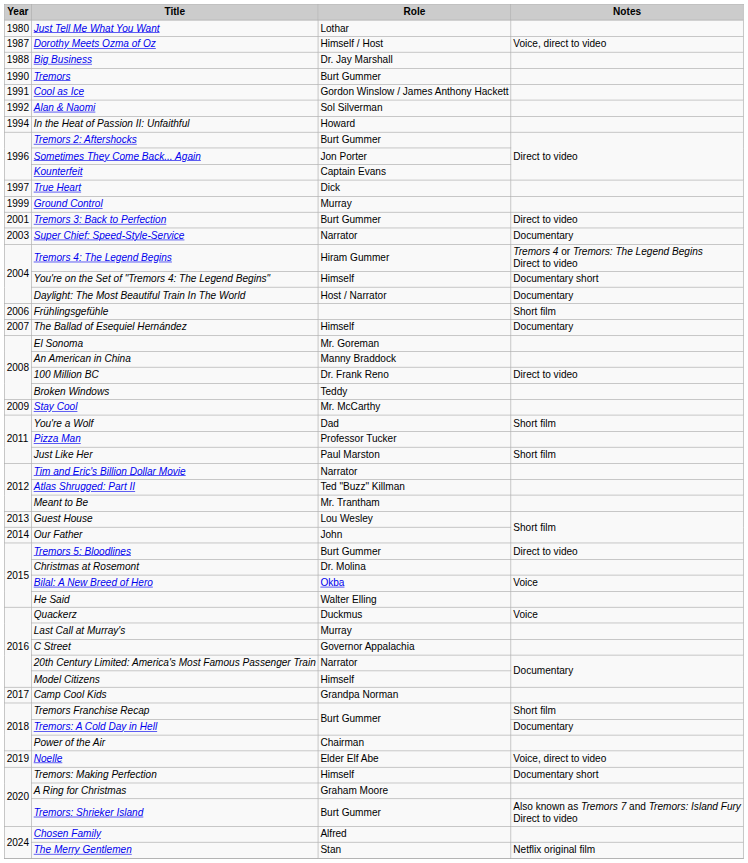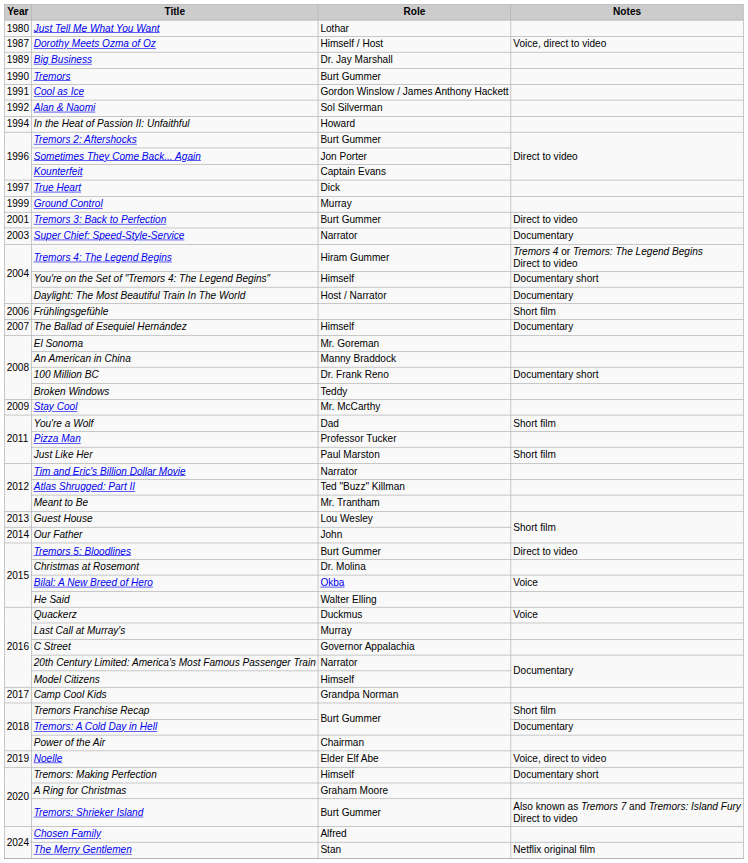 <table class="wikitable">
 <tr>
 <th style="background: #CCCCCC;">Year</th>
 <th style="background: #CCCCCC;">Title</th>
 <th style="background: #CCCCCC;">Role</th>
 <th style="background: #CCCCCC;">Notes</th>
 </tr>
 <tr>
 <td>1980</td>
 <td><em><a href='#'>Just Tell Me What You Want</a></em></td>
 <td>Lothar</td>
 <td></td>
 </tr>
 <tr>
 <td>1987</td>
 <td><em><a href='#'>Dorothy Meets Ozma of Oz</a></em></td>
 <td>Himself / Host</td>
 <td>Voice, direct to video</td>
 </tr>
 <tr>
-<td>1988</td>
+<td>1989</td>
 <td><em><a href='#'>Big Business</a></em></td>
 <td>Dr. Jay Marshall</td>
 <td></td>
 </tr>
 <tr>
 <td>1990</td>
 <td><em><a href='#'>Tremors</a></em></td>
 <td>Burt Gummer</td>
 <td></td>
 </tr>
 <tr>
 <td>1991</td>
 <td><em><a href='#'>Cool as Ice</a></em></td>
 <td>Gordon Winslow / James Anthony Hackett</td>
 <td></td>
 </tr>
 <tr>
 <td>1992</td>
 <td><em><a href='#'>Alan & Naomi</a></em></td>
 <td>Sol Silverman</td>
 <td></td>
 </tr>
 <tr>
 <td>1994</td>
 <td><em>In the Heat of Passion II: Unfaithful</em></td>
 <td>Howard</td>
 <td></td>
 </tr>
 <tr>
 <td rowspan=3>1996</td>
 <td><em><a href='#'>Tremors 2: Aftershocks</a></em></td>
 <td>Burt Gummer</td>
 <td rowspan=3>Direct to video</td>
 </tr>
 <tr>
 <td><em><a href='#'>Sometimes They Come Back... Again</a></em></td>
 <td>Jon Porter</td>
 </tr>
 <tr>
 <td><em><a href='#'>Kounterfeit</a></em></td>
 <td>Captain Evans</td>
 </tr>
 <tr>
 <td>1997</td>
 <td><em><a href='#'>True Heart</a></em></td>
 <td>Dick</td>
 <td></td>
 </tr>
 <tr>
 <td>1999</td>
 <td><em><a href='#'>Ground Control</a></em></td>
 <td>Murray</td>
 <td></td>
 </tr>
 <tr>
 <td>2001</td>
 <td><em><a href='#'>Tremors 3: Back to Perfection</a></em></td>
 <td>Burt Gummer</td>
 <td>Direct to video</td>
 </tr>
 <tr>
 <td>2003</td>
 <td><em><a href='#'>Super Chief: Speed-Style-Service</a></em></td>
 <td>Narrator</td>
 <td>Documentary</td>
 </tr>
 <tr>
 <td rowspan=3>2004</td>
 <td><em><a href='#'>Tremors 4: The Legend Begins</a></em></td>
 <td>Hiram Gummer</td>
 <td><em>Tremors 4</em> or <em>Tremors: The Legend Begins</em><br> Direct to video</td>
 </tr>
 <tr>
 <td><em>You're on the Set of "Tremors 4: The Legend Begins"</em></td>
 <td>Himself</td>
 <td>Documentary short</td>
 </tr>
 <tr>
 <td><em>Daylight: The Most Beautiful Train In The World</em></td>
 <td>Host / Narrator</td>
 <td>Documentary</td>
 </tr>
 <tr>
 <td>2006</td>
 <td><em>Frühlingsgefühle</em></td>
 <td></td>
 <td>Short film</td>
 </tr>
 <tr>
 <td>2007</td>
 <td><em>The Ballad of Esequiel Hernández</em></td>
 <td>Himself</td>
 <td>Documentary</td>
 </tr>
 <tr>
 <td rowspan=4>2008</td>
 <td><em>El Sonoma</em></td>
 <td>Mr. Goreman</td>
 <td></td>
 </tr>
 <tr>
 <td><em>An American in China</em></td>
 <td>Manny Braddock</td>
 <td></td>
 </tr>
 <tr>
 <td><em>100 Million BC</em></td>
 <td>Dr. Frank Reno</td>
-<td>Direct to video</td>
+<td>Documentary short</td>
 </tr>
 <tr>
 <td><em>Broken Windows</em></td>
 <td>Teddy</td>
 <td></td>
 </tr>
 <tr>
 <td>2009</td>
 <td><em><a href='#'>Stay Cool</a></em></td>
 <td>Mr. McCarthy</td>
 <td></td>
 </tr>
 <tr>
 <td rowspan=3>2011</td>
 <td><em>You're a Wolf</em></td>
 <td>Dad</td>
 <td>Short film</td>
 </tr>
 <tr>
 <td><em><a href='#'>Pizza Man</a></em></td>
 <td>Professor Tucker</td>
 <td></td>
 </tr>
 <tr>
 <td><em>Just Like Her</em></td>
 <td>Paul Marston</td>
 <td>Short film</td>
 </tr>
 <tr>
 <td rowspan=3>2012</td>
 <td><em><a href='#'>Tim and Eric's Billion Dollar Movie</a></em></td>
 <td>Narrator</td>
 <td></td>
 </tr>
 <tr>
 <td><em><a href='#'>Atlas Shrugged: Part II</a></em></td>
 <td>Ted "Buzz" Killman</td>
 <td></td>
 </tr>
 <tr>
 <td><em>Meant to Be</em></td>
 <td>Mr. Trantham</td>
 <td></td>
 </tr>
 <tr>
 <td>2013</td>
 <td><em>Guest House</em></td>
 <td>Lou Wesley</td>
 <td rowspan=2>Short film</td>
 </tr>
 <tr>
 <td>2014</td>
 <td><em>Our Father</em></td>
 <td>John</td>
 </tr>
 <tr>
 <td rowspan=4>2015</td>
 <td><em><a href='#'>Tremors 5: Bloodlines</a></em></td>
 <td>Burt Gummer</td>
 <td>Direct to video</td>
 </tr>
 <tr>
 <td><em>Christmas at Rosemont</em></td>
 <td>Dr. Molina</td>
 <td></td>
 </tr>
 <tr>
 <td><em><a href='#'>Bilal: A New Breed of Hero</a></em></td>
 <td><a href='#'>Okba</a></td>
 <td>Voice</td>
 </tr>
 <tr>
 <td><em>He Said</em></td>
 <td>Walter Elling</td>
 <td></td>
 </tr>
 <tr>
 <td rowspan=5>2016</td>
 <td><em>Quackerz</em></td>
 <td>Duckmus</td>
 <td>Voice</td>
 </tr>
 <tr>
 <td><em>Last Call at Murray's</em></td>
 <td>Murray</td>
 <td></td>
 </tr>
 <tr>
 <td><em>C Street</em></td>
 <td>Governor Appalachia</td>
 <td></td>
 </tr>
 <tr>
 <td><em>20th Century Limited: America's Most Famous Passenger Train</em></td>
 <td>Narrator</td>
 <td rowspan=2>Documentary</td>
 </tr>
 <tr>
 <td><em>Model Citizens</em></td>
 <td>Himself</td>
 </tr>
 <tr>
 <td>2017</td>
 <td><em>Camp Cool Kids</em></td>
 <td>Grandpa Norman</td>
 <td></td>
 </tr>
 <tr>
 <td rowspan=3>2018</td>
 <td><em>Tremors Franchise Recap</em></td>
 <td rowspan=2>Burt Gummer</td>
 <td>Short film</td>
 </tr>
 <tr>
 <td><em><a href='#'>Tremors: A Cold Day in Hell</a></em></td>
 <td>Documentary</td>
 </tr>
 <tr>
 <td><em>Power of the Air</em></td>
 <td>Chairman</td>
 <td></td>
 </tr>
 <tr>
 <td>2019</td>
 <td><em><a href='#'>Noelle</a></em></td>
 <td>Elder Elf Abe</td>
 <td>Voice, direct to video</td>
 </tr>
 <tr>
 <td rowspan=3>2020</td>
 <td><em>Tremors: Making Perfection</em></td>
 <td>Himself</td>
 <td>Documentary short</td>
 </tr>
 <tr>
 <td><em>A Ring for Christmas</em></td>
 <td>Graham Moore</td>
 <td></td>
 </tr>
 <tr>
 <td><em><a href='#'>Tremors: Shrieker Island</a></em></td>
 <td>Burt Gummer</td>
 <td>Also known as <em>Tremors 7</em> and <em>Tremors: Island Fury</em><br> Direct to video</td>
 </tr>
 <tr>
 <td rowspan=2>2024</td>
 <td><em><a href='#'>Chosen Family</a></em></td>
 <td>Alfred</td>
 <td></td>
 </tr>
 <tr>
 <td><em><a href='#'>The Merry Gentlemen</a></em></td>
 <td>Stan</td>
 <td>Netflix original film</td>
 </tr>
 <tr>
 </tr>
 </table>
